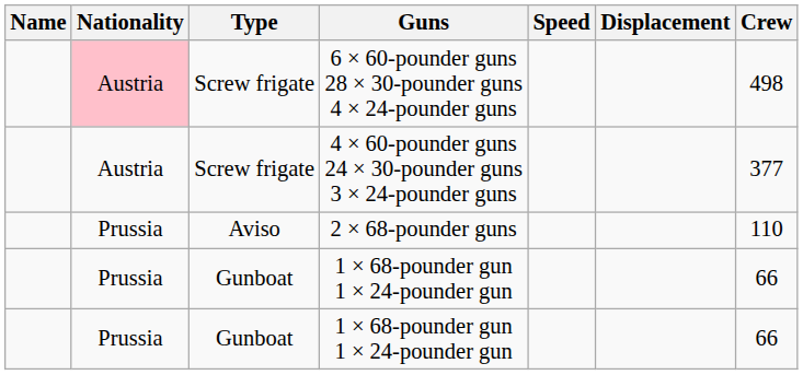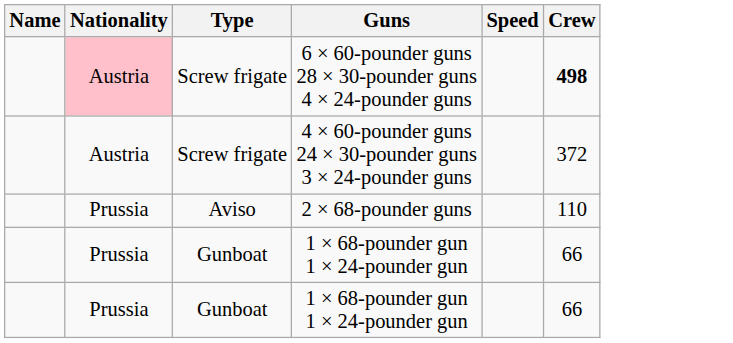 <table class=wikitable>
 <tr valign=top>
 <th>Name</th>
 <th>Nationality</th>
 <th>Type</th>
 <th>Guns</th>
 <th>Speed</th>
-<th>Displacement</th>
 <th>Crew</th>
 </tr>
 <tr valign=middle>
 <td></td>
 <td align=center style="background: pink;">Austria</td>
 <td align=center>Screw frigate</td>
 <td align=center>6 × 60-pounder guns<br>28 × 30-pounder guns<br>4 × 24-pounder guns</td>
 <td align=center></td>
-<td align=center></td>
-<td align=center>498</td>
+<td align=center><strong>498</strong></td>
 </tr>
 <tr valign=middle>
 <td></td>
 <td align=center>Austria</td>
 <td align=center>Screw frigate</td>
 <td align=center>4 × 60-pounder guns<br>24 × 30-pounder guns<br>3 × 24-pounder guns</td>
 <td align=center></td>
-<td align=center></td>
-<td align=center>377</td>
+<td align=center>372</td>
 </tr>
 <tr valign=middle>
 <td></td>
 <td align=center>Prussia</td>
 <td align=center>Aviso</td>
 <td align=center>2 × 68-pounder guns</td>
-<td align=center></td>
 <td align=center></td>
 <td align=center>110</td>
 </tr>
 <tr valign=middle>
 <td></td>
 <td align=center>Prussia</td>
 <td align=center>Gunboat</td>
 <td align=center>1 × 68-pounder gun<br>1 × 24-pounder gun</td>
 <td align=center></td>
-<td align=center></td>
 <td align=center>66</td>
 </tr>
 <tr valign=middle>
 <td></td>
 <td align=center>Prussia</td>
 <td align=center>Gunboat</td>
 <td align=center>1 × 68-pounder gun<br>1 × 24-pounder gun</td>
 <td align=center></td>
-<td align=center></td>
 <td align=center>66</td>
 </tr>
 </table>
